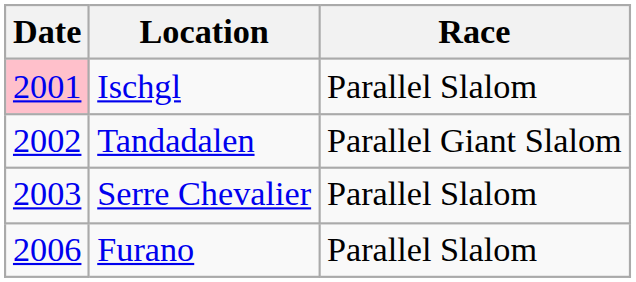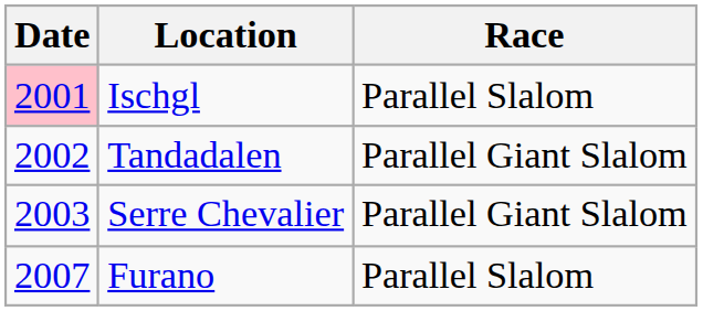 <table class="wikitable">
 <tr>
 <th>Date</th>
 <th>Location</th>
 <th>Race</th>
 </tr>
 <tr>
 <td style="background: pink;"><a href='#'>2001</a></td>
 <td> <a href='#'>Ischgl</a></td>
 <td>Parallel Slalom</td>
 </tr>
 <tr>
 <td><a href='#'>2002</a></td>
 <td> <a href='#'>Tandadalen</a></td>
 <td>Parallel Giant Slalom</td>
 </tr>
 <tr>
 <td><a href='#'>2003</a></td>
 <td> <a href='#'>Serre Chevalier</a></td>
-<td>Parallel Slalom</td>
+<td>Parallel Giant Slalom</td>
 </tr>
 <tr>
-<td><a href='#'>2006</a></td>
+<td><a href='#'>2007</a></td>
 <td> <a href='#'>Furano</a></td>
 <td>Parallel Slalom</td>
 </tr>
 </table>
